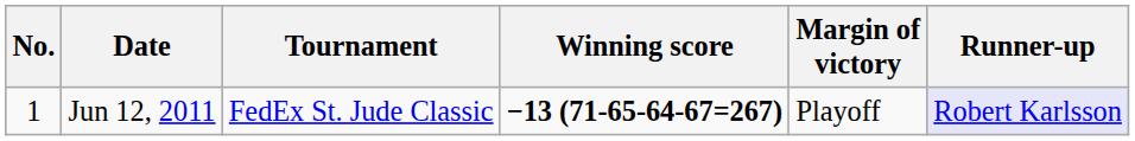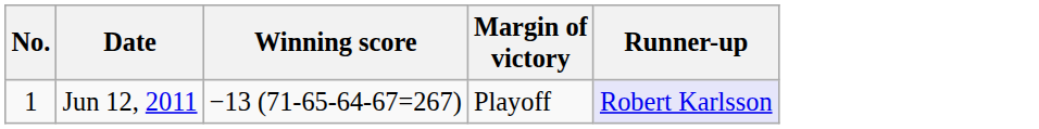 <table class="wikitable" style="font-size:95%;">
 <tr>
 <th>No.</th>
 <th>Date</th>
-<th>Tournament</th>
 <th>Winning score</th>
 <th>Margin of<br>victory</th>
 <th>Runner-up</th>
 </tr>
 <tr>
 <td align=center>1</td>
 <td align=right>Jun 12, <a href='#'>2011</a></td>
-<td><a href='#'>FedEx St. Jude Classic</a></td>
-<td><strong>−13 (71-65-64-67=267)</strong></td>
+<td>−13 (71-65-64-67=267)</td>
 <td>Playoff</td>
 <td style="background: lavender;"> <a href='#'>Robert Karlsson</a></td>
 </tr>
 </table>
